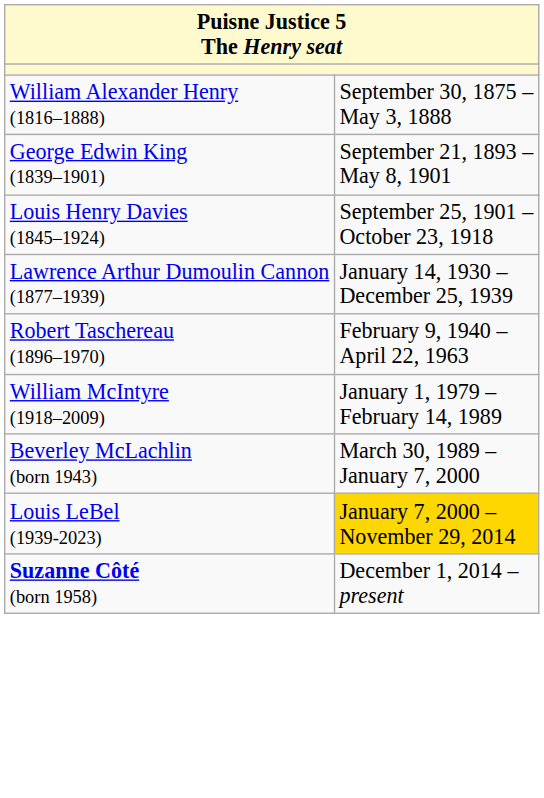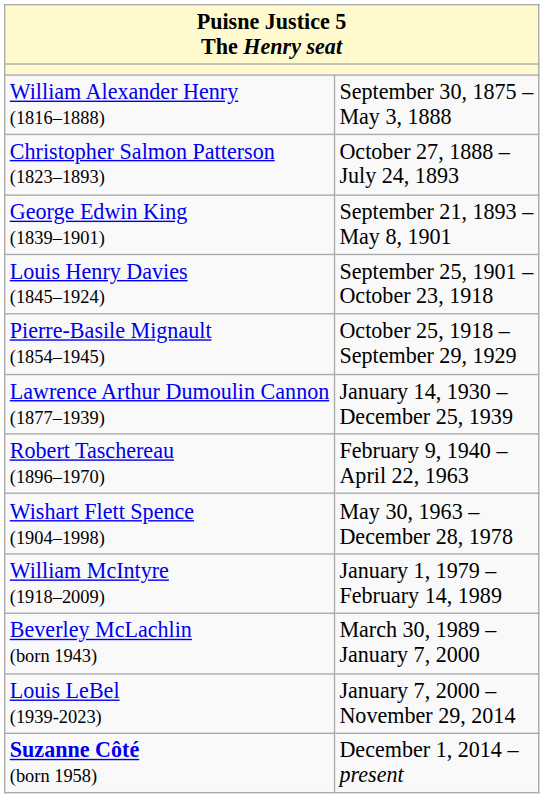 <table class="wikitable">
 <tr>
 <th colspan="2" style="background: #fffacd;">Puisne Justice 5<br>The <em>Henry seat</em></th>
 </tr>
 <tr>
 <td colspan="2" style="background: #fffacd;"></td>
 </tr>
 <tr>
 <td><a href='#'>William Alexander Henry</a><br><small>(1816–1888)</small></td>
 <td>September 30, 1875 –<br> May 3, 1888</td>
 </tr>
 <tr>
+<td><a href='#'>Christopher Salmon Patterson</a><br><small>(1823–1893)</small></td>
+<td>October 27, 1888 –<br> July 24, 1893</td>
+</tr>
+<tr>
 <td><a href='#'>George Edwin King</a><br><small>(1839–1901)</small></td>
 <td>September 21, 1893 –<br> May 8, 1901</td>
 </tr>
 <tr>
 <td><a href='#'>Louis Henry Davies</a><br><small>(1845–1924)</small></td>
 <td>September 25, 1901 –<br> October 23, 1918</td>
 </tr>
 <tr>
+<td><a href='#'>Pierre-Basile Mignault</a><br><small>(1854–1945)</small></td>
+<td>October 25, 1918 –<br> September 29, 1929</td>
+</tr>
+<tr>
 <td><a href='#'>Lawrence Arthur Dumoulin Cannon</a><br> <small>(1877–1939)</small></td>
 <td>January 14, 1930 –<br> December 25, 1939</td>
 </tr>
 <tr>
 <td><a href='#'>Robert Taschereau</a><br><small>(1896–1970)</small></td>
 <td>February 9, 1940 –<br> April 22, 1963</td>
+</tr>
+<tr>
+<td><a href='#'>Wishart Flett Spence</a><br><small>(1904–1998)</small></td>
+<td>May 30, 1963 –<br> December 28, 1978</td>
 </tr>
 <tr>
 <td><a href='#'>William McIntyre</a><br><small>(1918–2009)</small></td>
 <td>January 1, 1979 –<br> February 14, 1989</td>
 </tr>
 <tr>
 <td><a href='#'>Beverley McLachlin</a><br><small>(born 1943)</small></td>
 <td>March 30, 1989 –<br> January 7, 2000</td>
 </tr>
 <tr>
 <td><a href='#'>Louis LeBel</a><br><small>(1939-2023)</small></td>
-<td style="background: gold;">January 7, 2000 –<br> November 29, 2014</td>
+<td>January 7, 2000 –<br> November 29, 2014</td>
 </tr>
 <tr>
 <td><strong><a href='#'>Suzanne Côté</a></strong><br><small>(born 1958)</small></td>
 <td>December 1, 2014 –<br> <em>present</em></td>
 </tr>
 </table>
